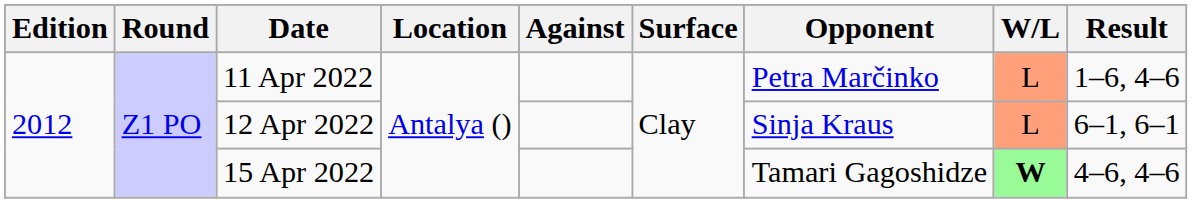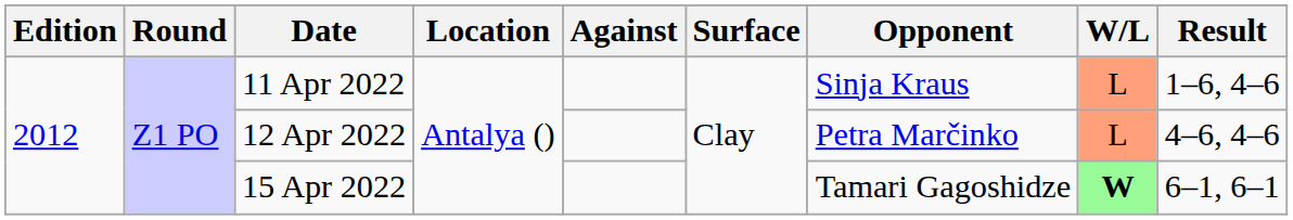 <table class="wikitable">
 <tr>
 <th>Edition</th>
 <th>Round</th>
 <th>Date</th>
 <th>Location</th>
 <th>Against</th>
 <th>Surface</th>
 <th>Opponent</th>
 <th>W/L</th>
 <th>Result</th>
 </tr>
 <tr>
 <td rowspan=3><a href='#'>2012</a></td>
 <td rowspan=3 bgcolor=#ccf><a href='#'>Z1 PO</a></td>
 <td>11 Apr 2022</td>
 <td rowspan=3><a href='#'>Antalya</a> ()</td>
 <td></td>
 <td rowspan=3>Clay</td>
-<td><a href='#'>Petra Marčinko</a></td>
+<td><a href='#'>Sinja Kraus</a></td>
 <td bgcolor=#FFA07A align=center>L</td>
 <td>1–6, 4–6</td>
 </tr>
 <tr>
 <td>12 Apr 2022</td>
 <td></td>
-<td><a href='#'>Sinja Kraus</a></td>
+<td><a href='#'>Petra Marčinko</a></td>
 <td bgcolor=#FFA07A align=center>L</td>
-<td>6–1, 6–1</td>
+<td>4–6, 4–6</td>
 </tr>
 <tr>
 <td>15 Apr 2022</td>
 <td></td>
 <td>Tamari Gagoshidze</td>
 <td bgcolor=#98FB98 align=center><strong>W</strong></td>
-<td>4–6, 4–6</td>
+<td>6–1, 6–1</td>
 </tr>
 </table>
